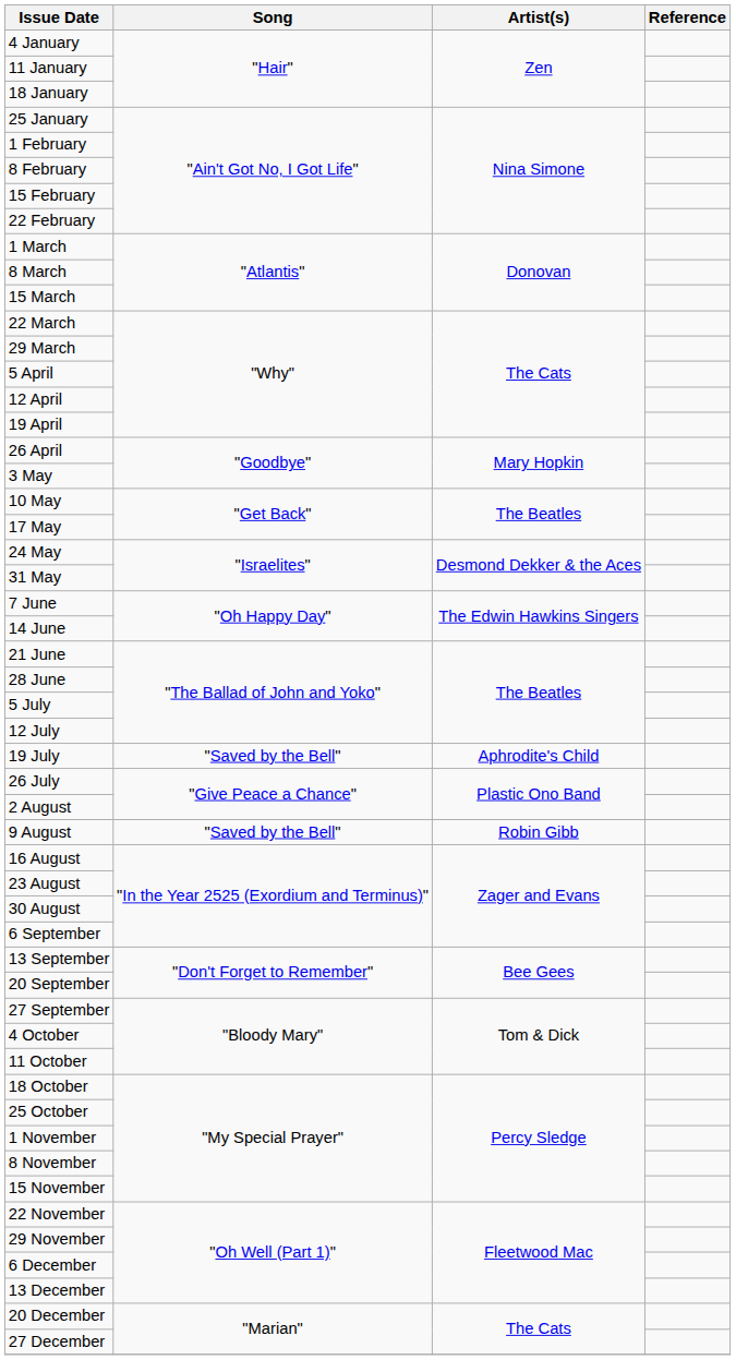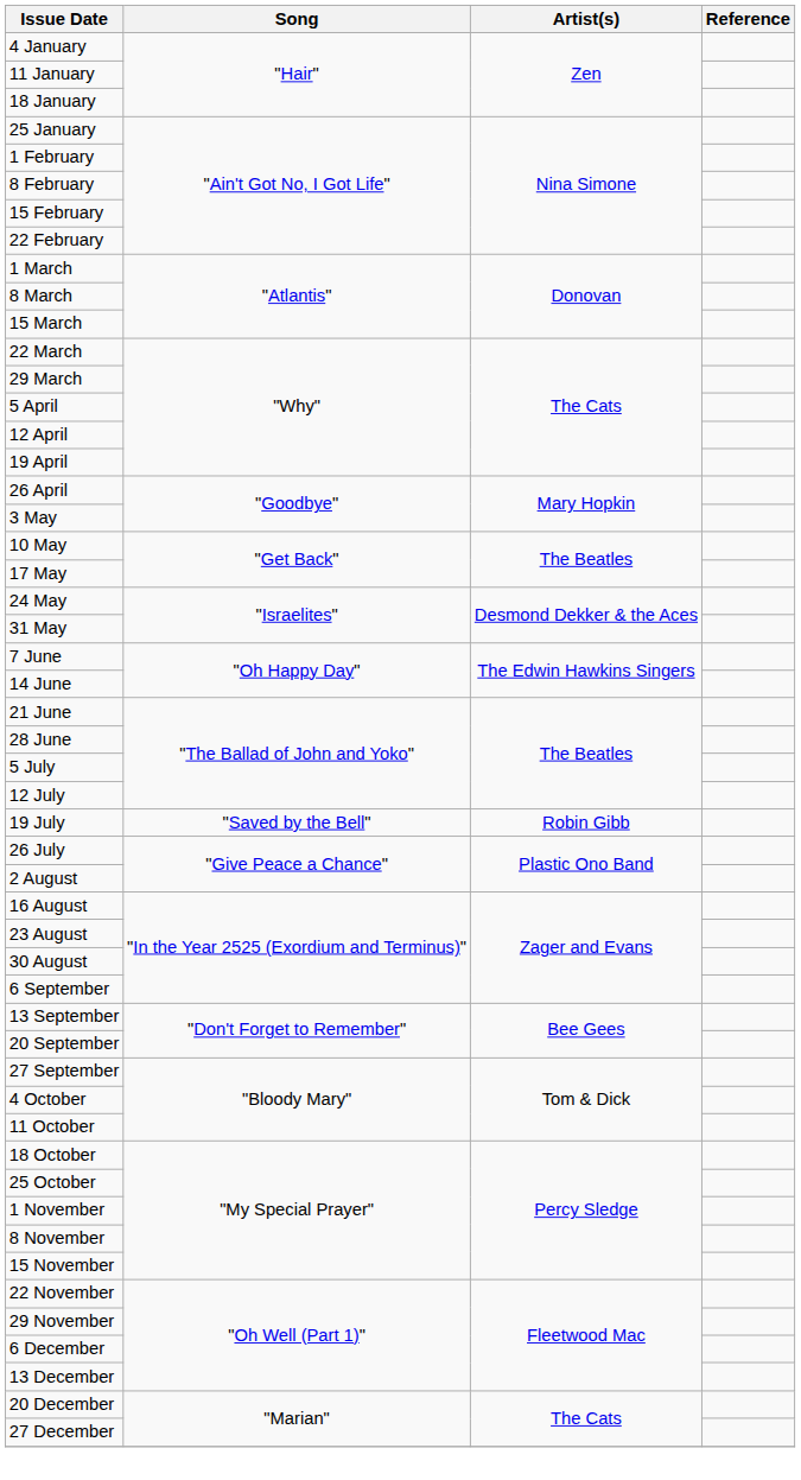 <table class="wikitable">
 <tr>
 <th align="center">Issue Date</th>
 <th align="center">Song</th>
 <th align="center">Artist(s)</th>
 <th align="center">Reference</th>
 </tr>
 <tr>
 <td>4 January</td>
 <td align="center" rowspan="3">"<a href='#'>Hair</a>"</td>
 <td align="center" rowspan="3"><a href='#'>Zen</a></td>
 <td align="center"></td>
 </tr>
 <tr>
 <td>11 January</td>
 <td align="center"></td>
 </tr>
 <tr>
 <td>18 January</td>
 <td align="center"></td>
 </tr>
 <tr>
 <td>25 January</td>
 <td align="center" rowspan="5">"<a href='#'>Ain't Got No, I Got Life</a>"</td>
 <td align="center" rowspan="5"><a href='#'>Nina Simone</a></td>
 <td align="center"></td>
 </tr>
 <tr>
 <td>1 February</td>
 <td align="center"></td>
 </tr>
 <tr>
 <td>8 February</td>
 <td align="center"></td>
 </tr>
 <tr>
 <td>15 February</td>
 <td align="center"></td>
 </tr>
 <tr>
 <td>22 February</td>
 <td align="center"></td>
 </tr>
 <tr>
 <td>1 March</td>
 <td align="center" rowspan="3">"<a href='#'>Atlantis</a>"</td>
 <td align="center" rowspan="3"><a href='#'>Donovan</a></td>
 <td align="center"></td>
 </tr>
 <tr>
 <td>8 March</td>
 <td align="center"></td>
 </tr>
 <tr>
 <td>15 March</td>
 <td align="center"></td>
 </tr>
 <tr>
 <td>22 March</td>
 <td align="center" rowspan="5">"Why"</td>
 <td align="center" rowspan="5"><a href='#'>The Cats</a></td>
 <td align="center"></td>
 </tr>
 <tr>
 <td>29 March</td>
 <td align="center"></td>
 </tr>
 <tr>
 <td>5 April</td>
 <td align="center"></td>
 </tr>
 <tr>
 <td>12 April</td>
 <td align="center"></td>
 </tr>
 <tr>
 <td>19 April</td>
 <td align="center"></td>
 </tr>
 <tr>
 <td>26 April</td>
 <td align="center" rowspan="2">"<a href='#'>Goodbye</a>"</td>
 <td align="center" rowspan="2"><a href='#'>Mary Hopkin</a></td>
 <td align="center"></td>
 </tr>
 <tr>
 <td>3 May</td>
 <td align="center"></td>
 </tr>
 <tr>
 <td>10 May</td>
 <td align="center" rowspan="2">"<a href='#'>Get Back</a>"</td>
 <td align="center" rowspan="2"><a href='#'>The Beatles</a></td>
 <td align="center"></td>
 </tr>
 <tr>
 <td>17 May</td>
 <td align="center"></td>
 </tr>
 <tr>
 <td>24 May</td>
 <td align="center" rowspan="2">"<a href='#'>Israelites</a>"</td>
 <td align="center" rowspan="2"><a href='#'>Desmond Dekker & the Aces</a></td>
 <td align="center"></td>
 </tr>
 <tr>
 <td>31 May</td>
 <td align="center"></td>
 </tr>
 <tr>
 <td>7 June</td>
 <td align="center" rowspan="2">"<a href='#'>Oh Happy Day</a>"</td>
 <td align="center" rowspan="2"><a href='#'>The Edwin Hawkins Singers</a></td>
 <td align="center"></td>
 </tr>
 <tr>
 <td>14 June</td>
 <td align="center"></td>
 </tr>
 <tr>
 <td>21 June</td>
 <td align="center" rowspan="4">"<a href='#'>The Ballad of John and Yoko</a>"</td>
 <td align="center" rowspan="4"><a href='#'>The Beatles</a></td>
 <td align="center"></td>
 </tr>
 <tr>
 <td>28 June</td>
 <td align="center"></td>
 </tr>
 <tr>
 <td>5 July</td>
 <td align="center"></td>
 </tr>
 <tr>
 <td>12 July</td>
 <td align="center"></td>
 </tr>
 <tr>
 <td>19 July</td>
 <td align="center">"<a href='#'>Saved by the Bell</a>"</td>
-<td align="center"><a href='#'>Aphrodite's Child</a></td>
+<td align="center"><a href='#'>Robin Gibb</a></td>
 <td align="center"></td>
 </tr>
 <tr>
 <td>26 July</td>
 <td align="center" rowspan="2">"<a href='#'>Give Peace a Chance</a>"</td>
 <td align="center" rowspan="2"><a href='#'>Plastic Ono Band</a></td>
 <td align="center"></td>
 </tr>
 <tr>
 <td>2 August</td>
-<td align="center"></td>
-</tr>
-<tr>
-<td>9 August</td>
-<td align="center">"<a href='#'>Saved by the Bell</a>"</td>
-<td align="center"><a href='#'>Robin Gibb</a></td>
 <td align="center"></td>
 </tr>
 <tr>
 <td>16 August</td>
 <td align="center" rowspan="4">"<a href='#'>In the Year 2525 (Exordium and Terminus)</a>"</td>
 <td align="center" rowspan="4"><a href='#'>Zager and Evans</a></td>
 <td align="center"></td>
 </tr>
 <tr>
 <td>23 August</td>
 <td align="center"></td>
 </tr>
 <tr>
 <td>30 August</td>
 <td align="center"></td>
 </tr>
 <tr>
 <td>6 September</td>
 <td align="center"></td>
 </tr>
 <tr>
 <td>13 September</td>
 <td align="center" rowspan="2">"<a href='#'>Don't Forget to Remember</a>"</td>
 <td align="center" rowspan="2"><a href='#'>Bee Gees</a></td>
 <td align="center"></td>
 </tr>
 <tr>
 <td>20 September</td>
 <td align="center"></td>
 </tr>
 <tr>
 <td>27 September</td>
 <td align="center" rowspan="3">"Bloody Mary"</td>
 <td align="center" rowspan="3">Tom & Dick</td>
 <td align="center"></td>
 </tr>
 <tr>
 <td>4 October</td>
 <td align="center"></td>
 </tr>
 <tr>
 <td>11 October</td>
 <td align="center"></td>
 </tr>
 <tr>
 <td>18 October</td>
 <td align="center" rowspan="5">"My Special Prayer"</td>
 <td align="center" rowspan="5"><a href='#'>Percy Sledge</a></td>
 <td align="center"></td>
 </tr>
 <tr>
 <td>25 October</td>
 <td align="center"></td>
 </tr>
 <tr>
 <td>1 November</td>
 <td align="center"></td>
 </tr>
 <tr>
 <td>8 November</td>
 <td align="center"></td>
 </tr>
 <tr>
 <td>15 November</td>
 <td align="center"></td>
 </tr>
 <tr>
 <td>22 November</td>
 <td align="center" rowspan="4">"<a href='#'>Oh Well (Part 1)</a>"</td>
 <td align="center" rowspan="4"><a href='#'>Fleetwood Mac</a></td>
 <td align="center"></td>
 </tr>
 <tr>
 <td>29 November</td>
 <td align="center"></td>
 </tr>
 <tr>
 <td>6 December</td>
 <td align="center"></td>
 </tr>
 <tr>
 <td>13 December</td>
 <td align="center"></td>
 </tr>
 <tr>
 <td>20 December</td>
 <td align="center" rowspan="2">"Marian"</td>
 <td align="center" rowspan="2"><a href='#'>The Cats</a></td>
 <td align="center"></td>
 </tr>
 <tr>
 <td>27 December</td>
 <td align="center"></td>
 </tr>
 <tr>
 </tr>
 </table>
